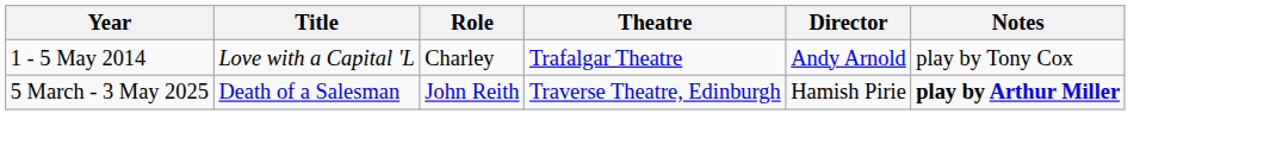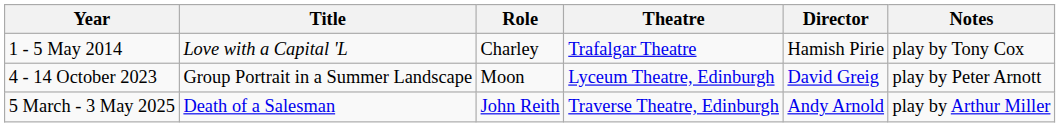 <table class="wikitable">
 <tr>
 <th>Year</th>
 <th>Title</th>
 <th>Role</th>
 <th>Theatre</th>
 <th>Director</th>
 <th>Notes</th>
 </tr>
 <tr>
 <td>1 - 5 May 2014</td>
 <td><em>Love with a Capital 'L<strong></td>
 <td>Charley</td>
 <td><a href='#'>Trafalgar Theatre</a></td>
-<td><a href='#'>Andy Arnold</a></td>
+<td>Hamish Pirie</td>
 <td>play by Tony Cox</td>
+</tr>
+<tr>
+<td>4 - 14 October 2023</td>
+<td></em>Group Portrait in a Summer Landscape<em></td>
+<td>Moon</td>
+<td><a href='#'>Lyceum Theatre, Edinburgh</a></td>
+<td><a href='#'>David Greig</a></td>
+<td>play by Peter Arnott</td>
 </tr>
 <tr>
 <td>5 March - 3 May 2025</td>
 <td></em><a href='#'>Death of a Salesman</a><em></td>
 <td><a href='#'>John Reith</a></td>
 <td><a href='#'>Traverse Theatre, Edinburgh</a></td>
-<td>Hamish Pirie</td>
-<td><strong>play by <a href='#'>Arthur Miller</a></strong></td>
+<td><a href='#'>Andy Arnold</a></td>
+<td>play by <a href='#'>Arthur Miller</a></td>
 </tr>
 </table>
